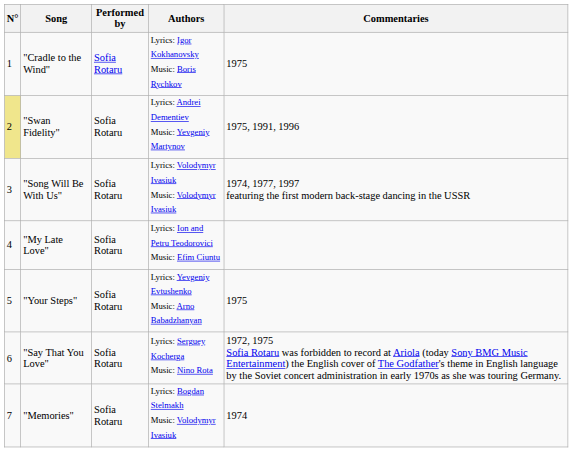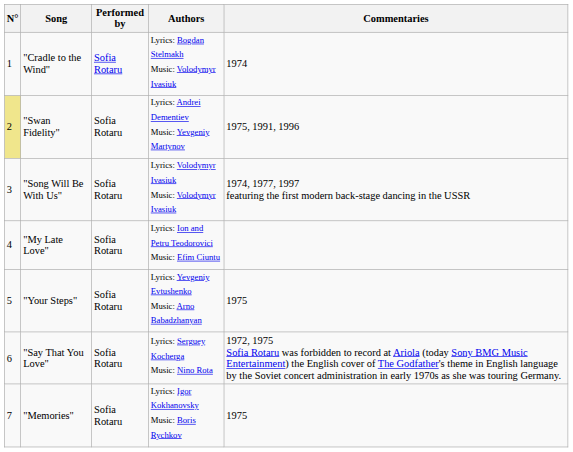 <table class="wikitable">
 <tr>
 <th>N°</th>
 <th>Song</th>
 <th>Performed by</th>
 <th>Authors</th>
 <th>Commentaries</th>
 </tr>
 <tr>
 <td>1</td>
 <td>"Cradle to the Wind"<br></td>
 <td><a href='#'>Sofia Rotaru</a></td>
-<td><sup>Lyrics: <a href='#'>Igor Kokhanovsky</a><br>Music: <a href='#'>Boris Rychkov</a></sup></td>
-<td>1975</td>
+<td><sup>Lyrics: <a href='#'>Bogdan Stelmakh</a><br>Music: <a href='#'>Volodymyr Ivasiuk</a></sup></td>
+<td>1974</td>
 </tr>
 <tr>
 <td style="background: khaki;">2</td>
 <td>"Swan Fidelity"<br></td>
 <td>Sofia Rotaru</td>
 <td><sup>Lyrics: <a href='#'>Andrei Dementiev</a><br>Music: <a href='#'>Yevgeniy Martynov</a></sup></td>
 <td>1975, 1991, 1996</td>
 </tr>
 <tr>
 <td>3</td>
 <td>"Song Will Be With Us"<br></td>
 <td>Sofia Rotaru</td>
 <td><sup>Lyrics: <a href='#'>Volodymyr Ivasiuk</a><br>Music: <a href='#'>Volodymyr Ivasiuk</a></sup></td>
 <td>1974, 1977, 1997<br>featuring the first modern back-stage dancing in the USSR</td>
 </tr>
 <tr>
 <td>4</td>
 <td>"My Late Love"<br></td>
 <td>Sofia Rotaru</td>
 <td><sup>Lyrics: <a href='#'>Ion and Petru Teodorovici</a><br>Music: <a href='#'>Efim Ciuntu</a></sup></td>
 <td></td>
 </tr>
 <tr>
 <td>5</td>
 <td>"Your Steps"<br></td>
 <td>Sofia Rotaru</td>
 <td><sup>Lyrics: <a href='#'>Yevgeniy Evtushenko</a><br>Music: <a href='#'>Arno Babadzhanyan</a></sup></td>
 <td>1975</td>
 </tr>
 <tr>
 <td>6</td>
 <td>"Say That You Love"<br></td>
 <td>Sofia Rotaru</td>
 <td><sup>Lyrics: <a href='#'>Serguey Kocherga</a><br>Music: <a href='#'>Nino Rota</a></sup></td>
 <td>1972, 1975<br><a href='#'>Sofia Rotaru</a> was forbidden to record at <a href='#'>Ariola</a> (today <a href='#'>Sony BMG Music Entertainment</a>) the English cover of <a href='#'>The Godfather</a>'s theme in English language by the Soviet concert administration in early 1970s as she was touring Germany.</td>
 </tr>
 <tr>
 <td>7</td>
 <td>"Memories"<br></td>
 <td>Sofia Rotaru</td>
-<td><sup>Lyrics: <a href='#'>Bogdan Stelmakh</a><br>Music: <a href='#'>Volodymyr Ivasiuk</a></sup></td>
-<td>1974</td>
+<td><sup>Lyrics: <a href='#'>Igor Kokhanovsky</a><br>Music: <a href='#'>Boris Rychkov</a></sup></td>
+<td>1975</td>
 </tr>
 </table>
